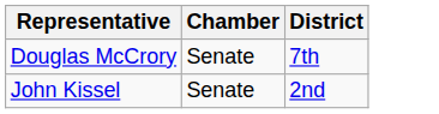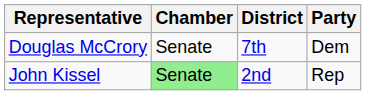 <table class="wikitable">
 <tr>
 <th>Representative</th>
 <th>Chamber</th>
 <th>District</th>
+<th>Party</th>
 </tr>
 <tr>
 <td><a href='#'>Douglas McCrory</a></td>
 <td>Senate</td>
 <td><a href='#'>7th</a></td>
+<td>Dem</td>
 </tr>
 <tr>
 <td><a href='#'>John Kissel</a></td>
-<td>Senate</td>
+<td style="background: lightgreen;">Senate</td>
 <td><a href='#'>2nd</a></td>
+<td>Rep</td>
 </tr>
 </table>
